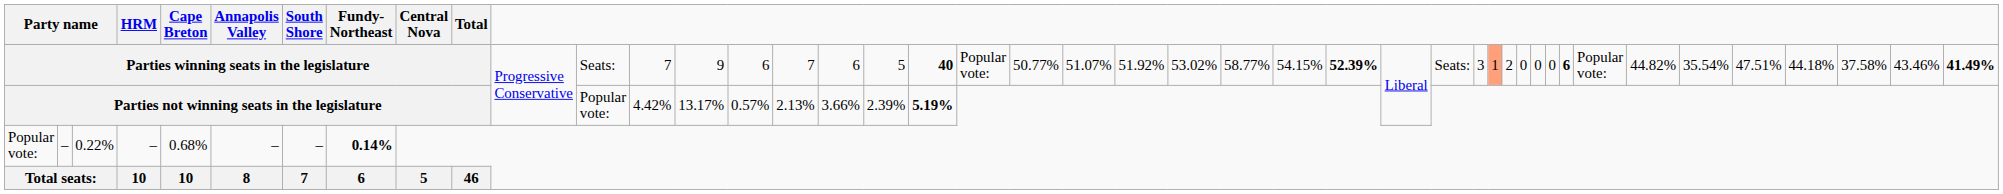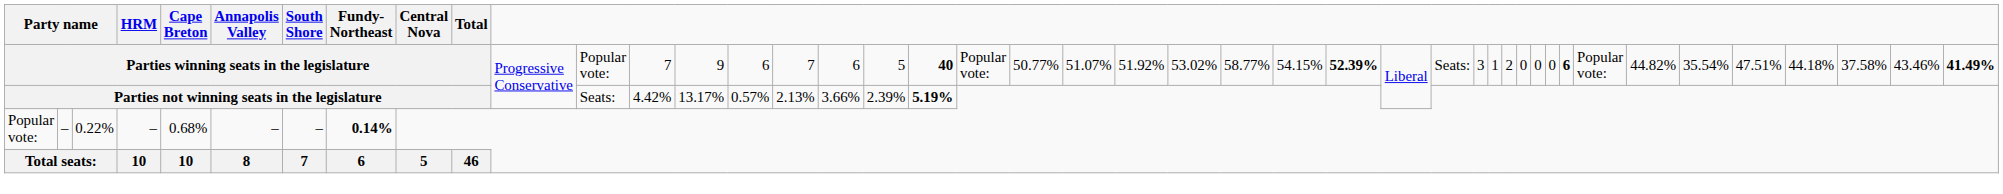 <table class="wikitable">
 <tr>
 <th colspan="3">Party name</th>
 <th width="45"><a href='#'>HRM</a></th>
 <th width="45"><a href='#'>Cape Breton</a></th>
 <th width="45"><a href='#'>Annapolis Valley</a></th>
 <th width="48"><a href='#'>South Shore</a></th>
 <th width="45">Fundy-Northeast</th>
 <th width="45">Central Nova</th>
 <th width="45">Total</th>
 </tr>
 <tr>
 <th colspan=10>Parties winning seats in the legislature<br></th>
 <td rowspan="2"><a href='#'>Progressive Conservative</a></td>
-<td>Seats:</td>
+<td>Popular vote:</td>
 <td align="right">7</td>
 <td align="right">9</td>
 <td align="right">6</td>
 <td align="right">7</td>
 <td align="right">6</td>
 <td align="right">5</td>
 <td align="right"><strong>40</strong><br></td>
 <td>Popular vote:</td>
 <td align="right">50.77%</td>
 <td align="right">51.07%</td>
 <td align="right">51.92%</td>
 <td align="right">53.02%</td>
 <td align="right">58.77%</td>
 <td align="right">54.15%</td>
 <td align="right"><strong>52.39%</strong><br></td>
 <td rowspan="2"><a href='#'>Liberal</a></td>
 <td>Seats:</td>
 <td align="right">3</td>
-<td align="right" style="background: lightsalmon;">1</td>
+<td align="right">1</td>
 <td align="right">2</td>
 <td align="right">0</td>
 <td align="right">0</td>
 <td align="right">0</td>
 <td align="right"><strong>6</strong><br></td>
 <td>Popular vote:</td>
 <td align="right">44.82%</td>
 <td align="right">35.54%</td>
 <td align="right">47.51%</td>
 <td align="right">44.18%</td>
 <td align="right">37.58%</td>
 <td align="right">43.46%</td>
 <td align="right"><strong>41.49%</strong></td>
 </tr>
 <tr>
 <th colspan=10>Parties not winning seats in the legislature<br></th>
-<td>Popular vote:</td>
+<td>Seats:</td>
 <td align="right">4.42%</td>
 <td align="right">13.17%</td>
 <td align="right">0.57%</td>
 <td align="right">2.13%</td>
 <td align="right">3.66%</td>
 <td align="right">2.39%</td>
 <td align="right"><strong>5.19%</strong></td>
 </tr>
 <tr>
 <td>Popular vote:</td>
 <td align="right">–</td>
 <td align="right">0.22%</td>
 <td align="right">–</td>
 <td align="right">0.68%</td>
 <td align="right">–</td>
 <td align="right">–</td>
 <td align="right"><strong>0.14%</strong></td>
 </tr>
 <tr>
 <th colspan=3>Total seats:</th>
 <th align="right"><strong>10</strong></th>
 <th align="right"><strong>10</strong></th>
 <th align="right"><strong>8</strong></th>
 <th align="right"><strong>7</strong></th>
 <th align="right"><strong>6</strong></th>
 <th align="right"><strong>5</strong></th>
 <th align="right"><strong>46</strong></th>
 </tr>
 </table>
